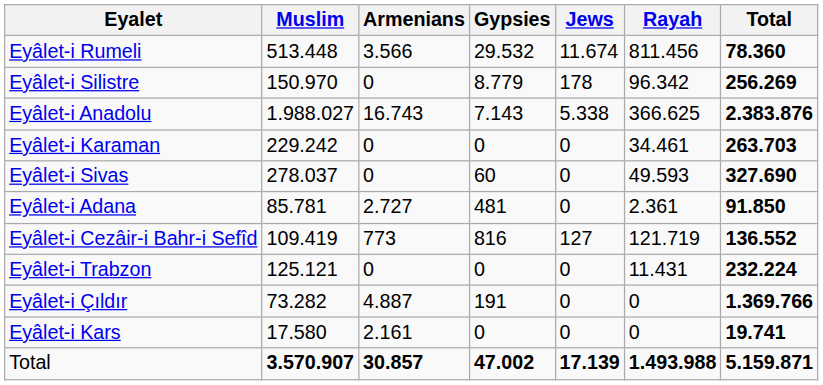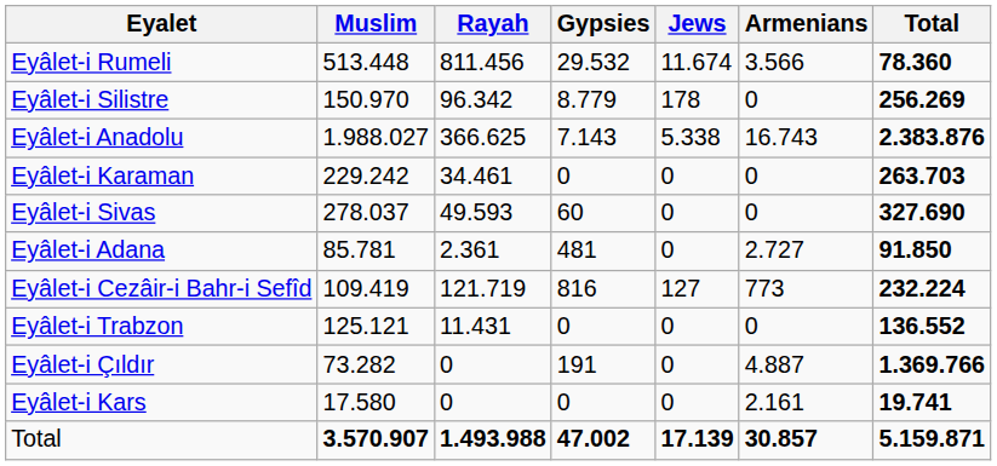 <table class="wikitable">
 <tr>
 <th>Eyalet</th>
 <th><a href='#'>Muslim</a></th>
-<th>Armenians</th>
+<th><a href='#'>Rayah</a></th>
 <th>Gypsies</th>
 <th><a href='#'>Jews</a></th>
-<th><a href='#'>Rayah</a></th>
+<th>Armenians</th>
 <th>Total</th>
 </tr>
 <tr>
 <td><a href='#'>Eyâlet-i Rumeli</a></td>
 <td>513.448</td>
-<td>3.566</td>
+<td>811.456</td>
 <td>29.532</td>
 <td>11.674</td>
-<td>811.456</td>
+<td>3.566</td>
 <td><strong>78.360</strong></td>
 </tr>
 <tr>
 <td><a href='#'>Eyâlet-i Silistre</a></td>
 <td>150.970</td>
-<td>0</td>
+<td>96.342</td>
 <td>8.779</td>
 <td>178</td>
-<td>96.342</td>
+<td>0</td>
 <td><strong>256.269</strong></td>
 </tr>
 <tr>
 <td><a href='#'>Eyâlet-i Anadolu</a></td>
 <td>1.988.027</td>
-<td>16.743</td>
+<td>366.625</td>
 <td>7.143</td>
 <td>5.338</td>
-<td>366.625</td>
+<td>16.743</td>
 <td><strong>2.383.876</strong></td>
 </tr>
 <tr>
 <td><a href='#'>Eyâlet-i Karaman</a></td>
 <td>229.242</td>
+<td>34.461</td>
 <td>0</td>
 <td>0</td>
 <td>0</td>
-<td>34.461</td>
 <td><strong>263.703</strong></td>
 </tr>
 <tr>
 <td><a href='#'>Eyâlet-i Sivas</a></td>
 <td>278.037</td>
-<td>0</td>
+<td>49.593</td>
 <td>60</td>
 <td>0</td>
-<td>49.593</td>
+<td>0</td>
 <td><strong>327.690</strong></td>
 </tr>
 <tr>
 <td><a href='#'>Eyâlet-i Adana</a></td>
 <td>85.781</td>
-<td>2.727</td>
+<td>2.361</td>
 <td>481</td>
 <td>0</td>
-<td>2.361</td>
+<td>2.727</td>
 <td><strong>91.850</strong></td>
 </tr>
 <tr>
 <td><a href='#'>Eyâlet-i Cezâir-i Bahr-i Sefîd</a></td>
 <td>109.419</td>
-<td>773</td>
+<td>121.719</td>
 <td>816</td>
 <td>127</td>
-<td>121.719</td>
-<td><strong>136.552</strong></td>
+<td>773</td>
+<td><strong>232.224</strong></td>
 </tr>
 <tr>
 <td><a href='#'>Eyâlet-i Trabzon</a></td>
 <td>125.121</td>
+<td>11.431</td>
 <td>0</td>
 <td>0</td>
 <td>0</td>
-<td>11.431</td>
-<td><strong>232.224</strong></td>
+<td><strong>136.552</strong></td>
 </tr>
 <tr>
 <td><a href='#'>Eyâlet-i Çıldır</a></td>
 <td>73.282</td>
-<td>4.887</td>
+<td>0</td>
 <td>191</td>
 <td>0</td>
-<td>0</td>
+<td>4.887</td>
 <td><strong>1.369.766</strong></td>
 </tr>
 <tr>
 <td><a href='#'>Eyâlet-i Kars</a></td>
 <td>17.580</td>
-<td>2.161</td>
 <td>0</td>
 <td>0</td>
 <td>0</td>
+<td>2.161</td>
 <td><strong>19.741</strong></td>
 </tr>
 <tr>
 <td>Total</td>
 <td><strong>3.570.907</strong></td>
-<td><strong>30.857</strong></td>
+<td><strong>1.493.988</strong></td>
 <td><strong>47.002</strong></td>
 <td><strong>17.139</strong></td>
-<td><strong>1.493.988</strong></td>
+<td><strong>30.857</strong></td>
 <td><strong>5.159.871</strong></td>
 </tr>
 </table>
